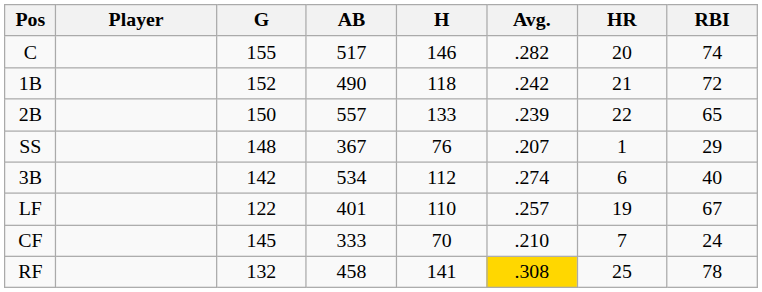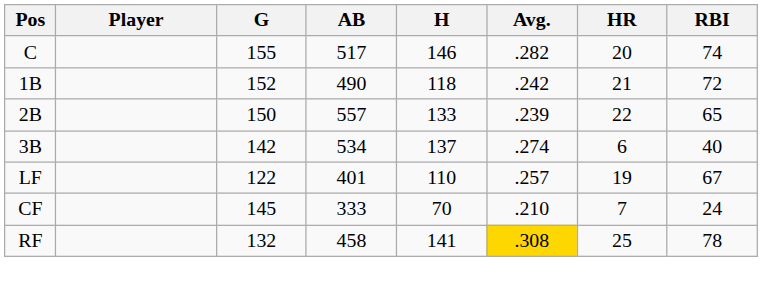 <table class="wikitable sortable">
 <tr>
 <th bgcolor="#DDDDFF" width="5%">Pos</th>
 <th bgcolor="#DDDDFF" width="16%">Player</th>
 <th bgcolor="#DDDDFF" width="9%">G</th>
 <th bgcolor="#DDDDFF" width="9%">AB</th>
 <th bgcolor="#DDDDFF" width="9%">H</th>
 <th bgcolor="#DDDDFF" width="9%">Avg.</th>
 <th bgcolor="#DDDDFF" width="9%">HR</th>
 <th bgcolor="#DDDDFF" width="9%">RBI</th>
 </tr>
 <tr align="center">
 <td>C</td>
 <td></td>
 <td>155</td>
 <td>517</td>
 <td>146</td>
 <td>.282</td>
 <td>20</td>
 <td>74</td>
 </tr>
 <tr align="center">
 <td>1B</td>
 <td></td>
 <td>152</td>
 <td>490</td>
 <td>118</td>
 <td>.242</td>
 <td>21</td>
 <td>72</td>
 </tr>
 <tr align="center">
 <td>2B</td>
 <td></td>
 <td>150</td>
 <td>557</td>
 <td>133</td>
 <td>.239</td>
 <td>22</td>
 <td>65</td>
 </tr>
 <tr align="center">
-<td>SS</td>
-<td></td>
-<td>148</td>
-<td>367</td>
-<td>76</td>
-<td>.207</td>
-<td>1</td>
-<td>29</td>
-</tr>
-<tr align="center">
 <td>3B</td>
 <td></td>
 <td>142</td>
 <td>534</td>
-<td>112</td>
+<td>137</td>
 <td>.274</td>
 <td>6</td>
 <td>40</td>
 </tr>
 <tr align="center">
 <td>LF</td>
 <td></td>
 <td>122</td>
 <td>401</td>
 <td>110</td>
 <td>.257</td>
 <td>19</td>
 <td>67</td>
 </tr>
 <tr align="center">
 <td>CF</td>
 <td></td>
 <td>145</td>
 <td>333</td>
 <td>70</td>
 <td>.210</td>
 <td>7</td>
 <td>24</td>
 </tr>
 <tr align="center">
 <td>RF</td>
 <td></td>
 <td>132</td>
 <td>458</td>
 <td>141</td>
 <td style="background: gold;">.308</td>
 <td>25</td>
 <td>78</td>
 </tr>
 </table>
